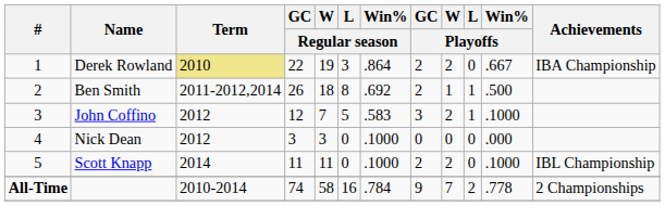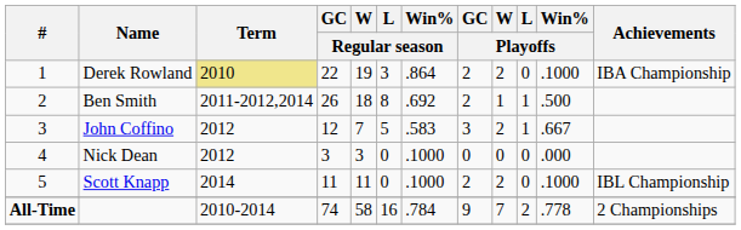 <table class="wikitable sortable">
 <tr>
 <th rowspan="2">#</th>
 <th rowspan="2">Name</th>
 <th rowspan="2">Term</th>
 <th>GC</th>
 <th>W</th>
 <th>L</th>
 <th>Win%</th>
 <th>GC</th>
 <th>W</th>
 <th>L</th>
 <th>Win%</th>
 <th rowspan="2" class=unsortable>Achievements</th>
 </tr>
 <tr class="unsortable">
 <th colspan="4">Regular season</th>
 <th colspan="4">Playoffs</th>
 </tr>
 <tr>
 <td align=center>1</td>
 <td>Derek Rowland</td>
 <td style="background: khaki;">2010</td>
 <td>22</td>
 <td>19</td>
 <td>3</td>
 <td>.864</td>
 <td>2</td>
 <td>2</td>
 <td>0</td>
-<td>.667</td>
+<td>.1000</td>
 <td>IBA Championship</td>
 </tr>
 <tr>
 <td align=center>2</td>
 <td>Ben Smith</td>
 <td>2011-2012,2014</td>
 <td>26</td>
 <td>18</td>
 <td>8</td>
 <td>.692</td>
 <td>2</td>
 <td>1</td>
 <td>1</td>
 <td>.500</td>
 <td></td>
 </tr>
 <tr>
 <td align=center>3</td>
 <td><a href='#'>John Coffino</a></td>
 <td>2012</td>
 <td>12</td>
 <td>7</td>
 <td>5</td>
 <td>.583</td>
 <td>3</td>
 <td>2</td>
 <td>1</td>
-<td>.1000</td>
+<td>.667</td>
 <td></td>
 </tr>
 <tr>
 <td align=center>4</td>
 <td>Nick Dean</td>
 <td>2012</td>
 <td>3</td>
 <td>3</td>
 <td>0</td>
 <td>.1000</td>
 <td>0</td>
 <td>0</td>
 <td>0</td>
 <td>.000</td>
 <td></td>
 </tr>
 <tr>
 <td align=center>5</td>
 <td><a href='#'>Scott Knapp</a></td>
 <td>2014</td>
 <td>11</td>
 <td>11</td>
 <td>0</td>
 <td>.1000</td>
 <td>2</td>
 <td>2</td>
 <td>0</td>
 <td>.1000</td>
 <td>IBL Championship</td>
 </tr>
 <tr>
 </tr>
 <tr class="sortbottom">
 <td align="left"><strong>All-Time</strong></td>
 <td></td>
 <td>2010-2014</td>
 <td>74</td>
 <td>58</td>
 <td>16</td>
 <td>.784</td>
 <td>9</td>
 <td>7</td>
 <td>2</td>
 <td>.778</td>
 <td>2 Championships</td>
 </tr>
 <tr>
 </tr>
 </table>
